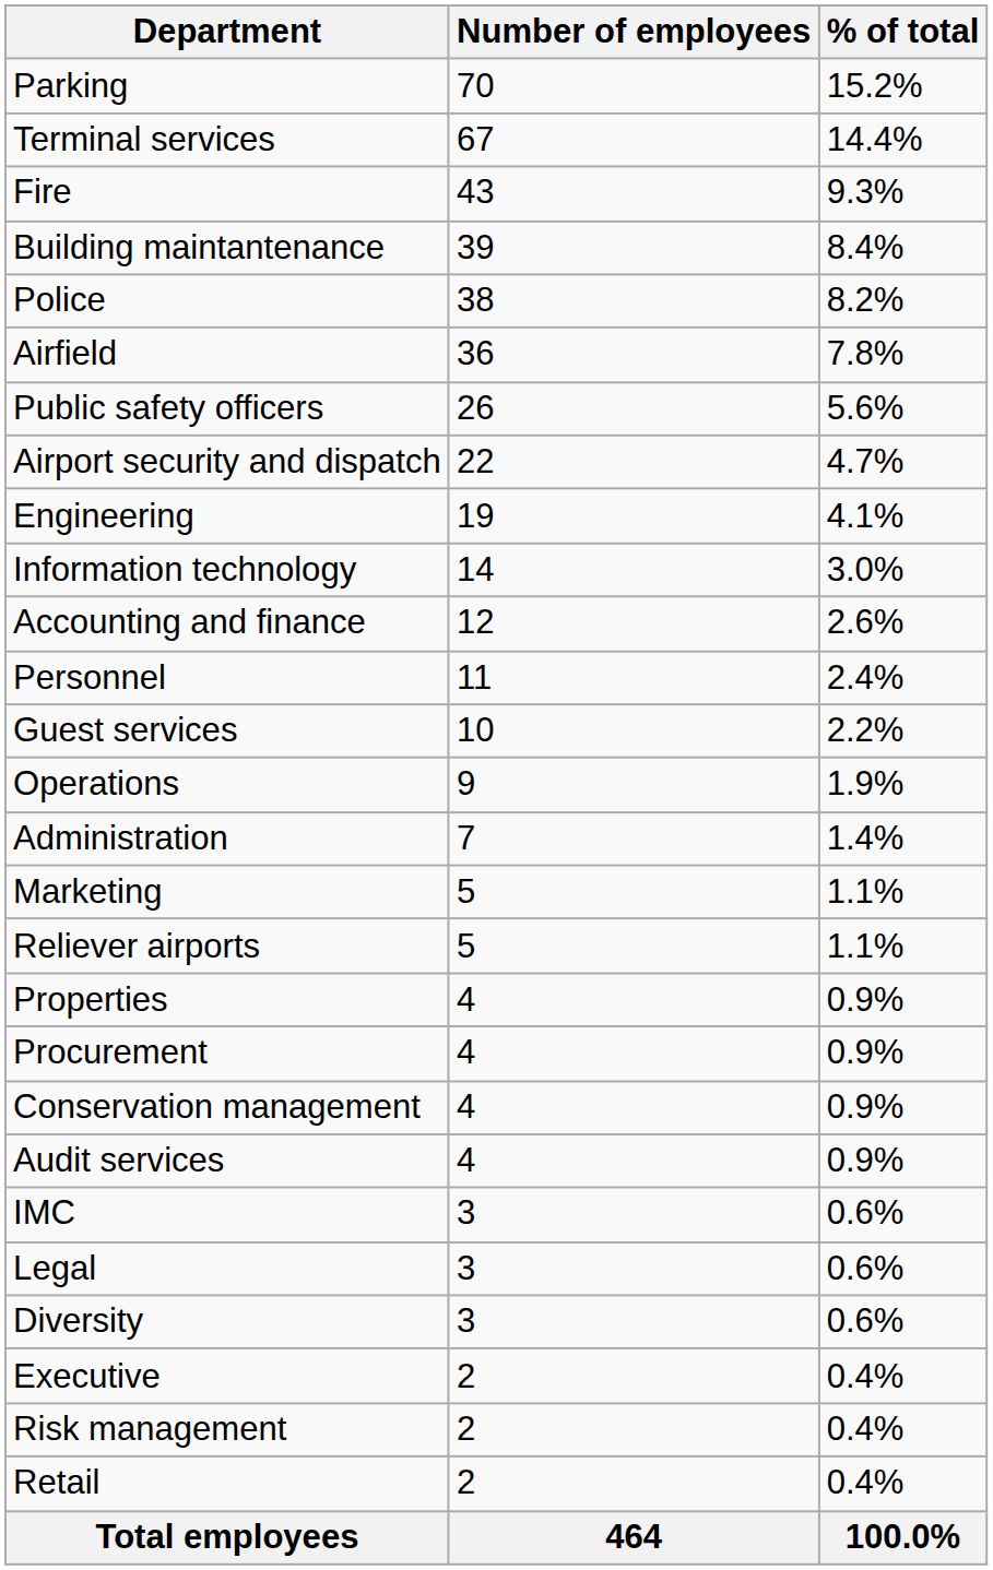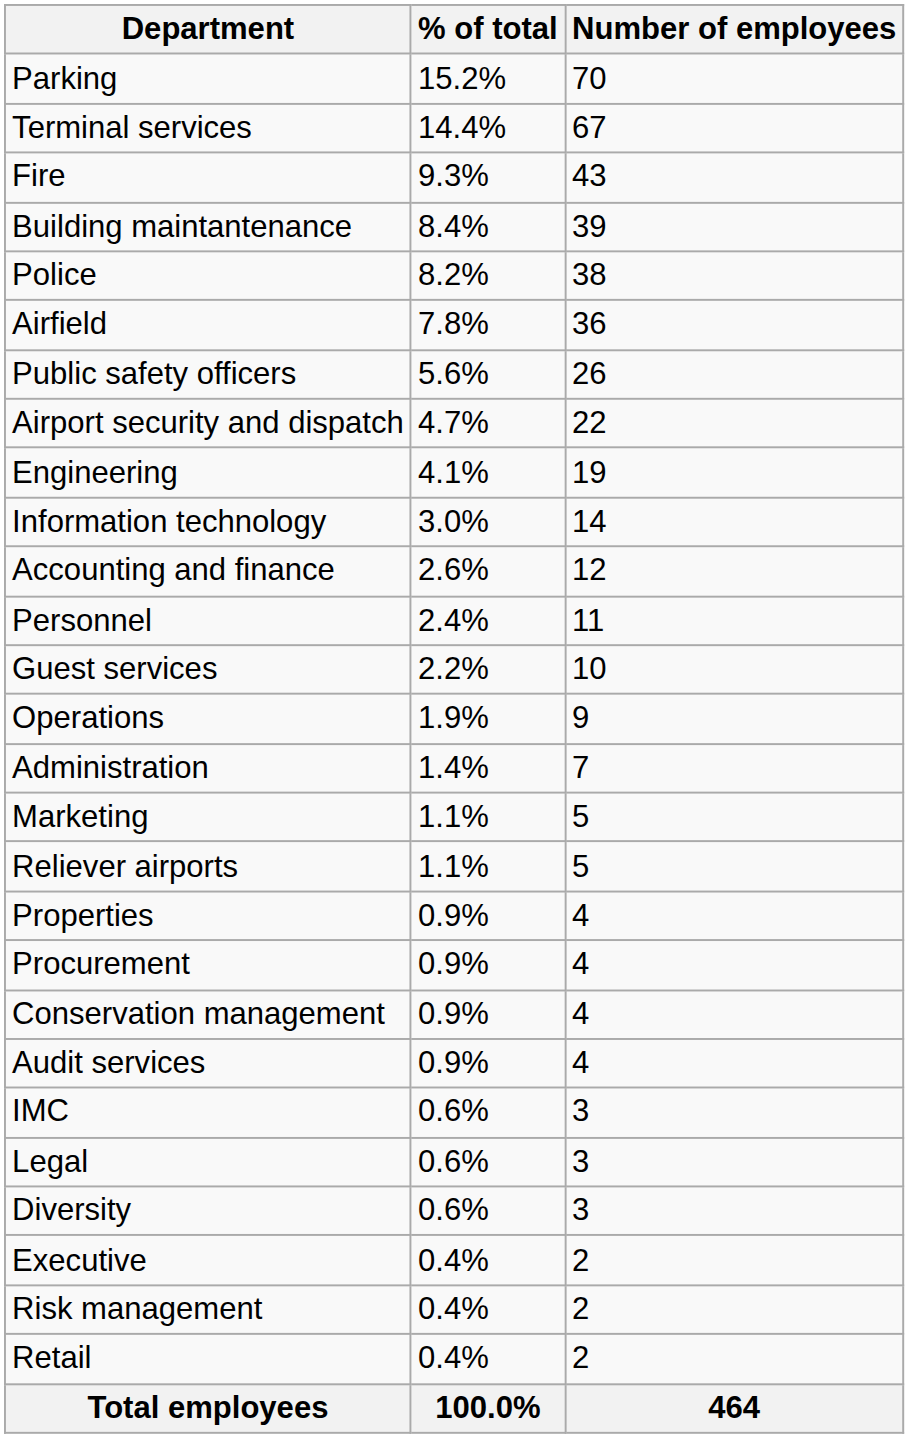 <table class="wikitable sortable">
 <tr>
 <th>Department</th>
+<th>% of total</th>
 <th>Number of employees</th>
-<th>% of total</th>
 </tr>
 <tr>
 <td>Parking</td>
+<td>15.2%</td>
 <td>70</td>
-<td>15.2%</td>
 </tr>
 <tr>
 <td>Terminal services</td>
+<td>14.4%</td>
 <td>67</td>
-<td>14.4%</td>
 </tr>
 <tr>
 <td>Fire</td>
+<td>9.3%</td>
 <td>43</td>
-<td>9.3%</td>
 </tr>
 <tr>
 <td>Building maintantenance</td>
+<td>8.4%</td>
 <td>39</td>
-<td>8.4%</td>
 </tr>
 <tr>
 <td>Police</td>
+<td>8.2%</td>
 <td>38</td>
-<td>8.2%</td>
 </tr>
 <tr>
 <td>Airfield</td>
+<td>7.8%</td>
 <td>36</td>
-<td>7.8%</td>
 </tr>
 <tr>
 <td>Public safety officers</td>
+<td>5.6%</td>
 <td>26</td>
-<td>5.6%</td>
 </tr>
 <tr>
 <td>Airport security and dispatch</td>
+<td>4.7%</td>
 <td>22</td>
-<td>4.7%</td>
 </tr>
 <tr>
 <td>Engineering</td>
+<td>4.1%</td>
 <td>19</td>
-<td>4.1%</td>
 </tr>
 <tr>
 <td>Information technology</td>
+<td>3.0%</td>
 <td>14</td>
-<td>3.0%</td>
 </tr>
 <tr>
 <td>Accounting and finance</td>
+<td>2.6%</td>
 <td>12</td>
-<td>2.6%</td>
 </tr>
 <tr>
 <td>Personnel</td>
+<td>2.4%</td>
 <td>11</td>
-<td>2.4%</td>
 </tr>
 <tr>
 <td>Guest services</td>
+<td>2.2%</td>
 <td>10</td>
-<td>2.2%</td>
 </tr>
 <tr>
 <td>Operations</td>
+<td>1.9%</td>
 <td>9</td>
-<td>1.9%</td>
 </tr>
 <tr>
 <td>Administration</td>
+<td>1.4%</td>
 <td>7</td>
-<td>1.4%</td>
 </tr>
 <tr>
 <td>Marketing</td>
+<td>1.1%</td>
 <td>5</td>
-<td>1.1%</td>
 </tr>
 <tr>
 <td>Reliever airports</td>
+<td>1.1%</td>
 <td>5</td>
-<td>1.1%</td>
 </tr>
 <tr>
 <td>Properties</td>
+<td>0.9%</td>
 <td>4</td>
-<td>0.9%</td>
 </tr>
 <tr>
 <td>Procurement</td>
+<td>0.9%</td>
 <td>4</td>
-<td>0.9%</td>
 </tr>
 <tr>
 <td>Conservation management</td>
+<td>0.9%</td>
 <td>4</td>
-<td>0.9%</td>
 </tr>
 <tr>
 <td>Audit services</td>
+<td>0.9%</td>
 <td>4</td>
-<td>0.9%</td>
 </tr>
 <tr>
 <td>IMC</td>
+<td>0.6%</td>
 <td>3</td>
-<td>0.6%</td>
 </tr>
 <tr>
 <td>Legal</td>
+<td>0.6%</td>
 <td>3</td>
-<td>0.6%</td>
 </tr>
 <tr>
 <td>Diversity</td>
+<td>0.6%</td>
 <td>3</td>
-<td>0.6%</td>
 </tr>
 <tr>
 <td>Executive</td>
+<td>0.4%</td>
 <td>2</td>
-<td>0.4%</td>
 </tr>
 <tr>
 <td>Risk management</td>
+<td>0.4%</td>
 <td>2</td>
-<td>0.4%</td>
 </tr>
 <tr>
 <td>Retail</td>
+<td>0.4%</td>
 <td>2</td>
-<td>0.4%</td>
 </tr>
 <tr>
 <th>Total employees</th>
+<th>100.0%</th>
 <th>464</th>
-<th>100.0%</th>
 </tr>
 </table>
